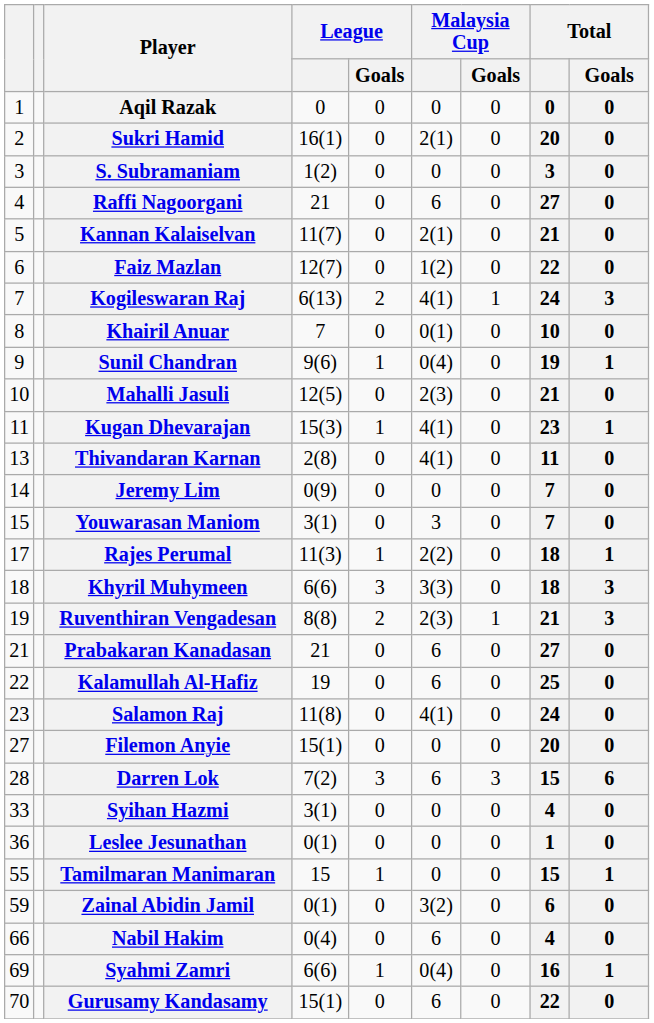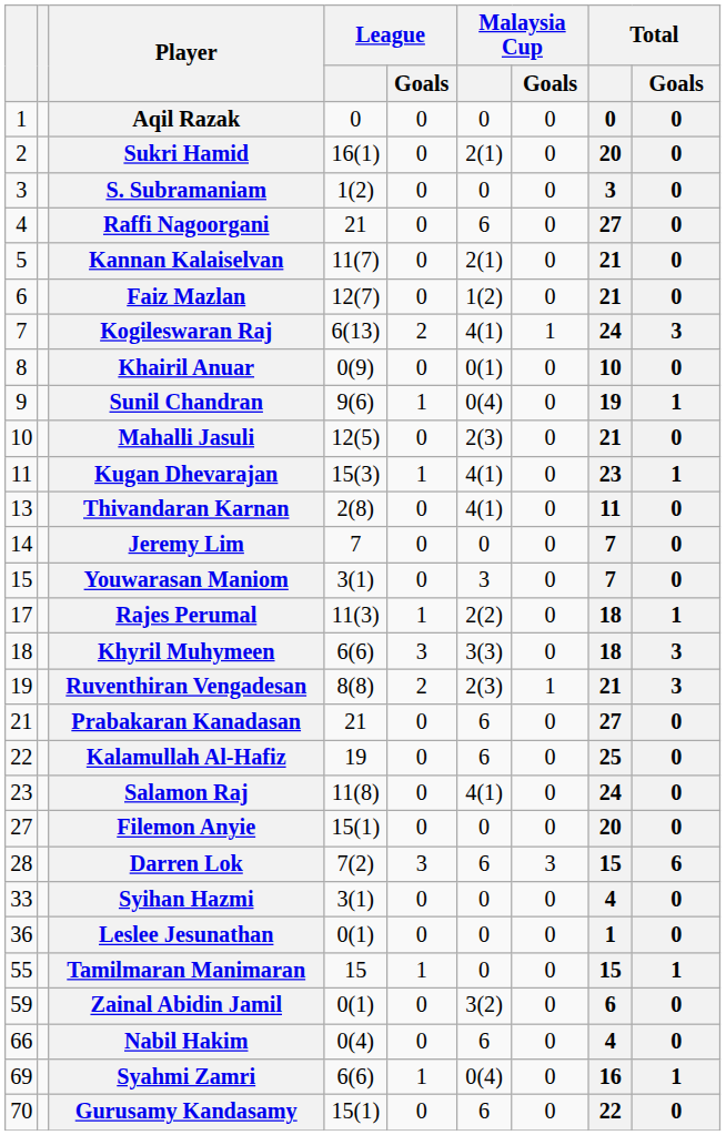 <table class="wikitable sortable plainrowheaders" style="text-align:center">
 <tr>
 <th rowspan="2"></th>
 <th rowspan="2"></th>
 <th rowspan="2" style="width:190px;">Player</th>
 <th colspan="2" style="width:87px;"><a href='#'>League</a></th>
 <th colspan="2" style="width:87px;"><a href='#'>Malaysia Cup</a></th>
 <th colspan="2" style="width:87px;">Total</th>
 </tr>
 <tr>
 <th></th>
 <th>Goals</th>
 <th></th>
 <th>Goals</th>
 <th></th>
 <th>Goals</th>
 </tr>
 <tr>
 <td>1</td>
 <td></td>
 <th scope="row"> Aqil Razak<br></th>
 <td>0</td>
 <td>0<br></td>
 <td>0</td>
 <td>0<br></td>
 <th>0</th>
 <th>0</th>
 </tr>
 <tr>
 <td>2</td>
 <td></td>
 <th scope="row"> <a href='#'>Sukri Hamid</a><br></th>
 <td>16(1)</td>
 <td>0<br></td>
 <td>2(1)</td>
 <td>0<br></td>
 <th>20</th>
 <th>0</th>
 </tr>
 <tr>
 <td>3</td>
 <td></td>
 <th scope="row"> <a href='#'>S. Subramaniam</a><br></th>
 <td>1(2)</td>
 <td>0<br></td>
 <td>0</td>
 <td>0<br></td>
 <th>3</th>
 <th>0</th>
 </tr>
 <tr>
 <td>4</td>
 <td></td>
 <th scope="row"> <a href='#'>Raffi Nagoorgani</a><br></th>
 <td>21</td>
 <td>0<br></td>
 <td>6</td>
 <td>0<br></td>
 <th>27</th>
 <th>0</th>
 </tr>
 <tr>
 <td>5</td>
 <td></td>
 <th scope="row"> <a href='#'>Kannan Kalaiselvan</a><br></th>
 <td>11(7)</td>
 <td>0<br></td>
 <td>2(1)</td>
 <td>0<br></td>
 <th>21</th>
 <th>0</th>
 </tr>
 <tr>
 <td>6</td>
 <td></td>
 <th scope="row"> <a href='#'>Faiz Mazlan</a><br></th>
 <td>12(7)</td>
 <td>0<br></td>
 <td>1(2)</td>
 <td>0<br></td>
-<th>22</th>
+<th>21</th>
 <th>0</th>
 </tr>
 <tr>
 <td>7</td>
 <td></td>
 <th scope="row"> <a href='#'>Kogileswaran Raj</a><br></th>
 <td>6(13)</td>
 <td>2<br></td>
 <td>4(1)</td>
 <td>1<br></td>
 <th>24</th>
 <th>3</th>
 </tr>
 <tr>
 <td>8</td>
 <td></td>
 <th scope="row"> <a href='#'>Khairil Anuar</a><br></th>
-<td>7</td>
+<td>0(9)</td>
 <td>0<br></td>
 <td>0(1)</td>
 <td>0<br></td>
 <th>10</th>
 <th>0</th>
 </tr>
 <tr>
 <td>9</td>
 <td></td>
 <th scope="row"> <a href='#'>Sunil Chandran</a><br></th>
 <td>9(6)</td>
 <td>1<br></td>
 <td>0(4)</td>
 <td>0<br></td>
 <th>19</th>
 <th>1</th>
 </tr>
 <tr>
 <td>10</td>
 <td></td>
 <th scope="row"> <a href='#'>Mahalli Jasuli</a><br></th>
 <td>12(5)</td>
 <td>0<br></td>
 <td>2(3)</td>
 <td>0<br></td>
 <th>21</th>
 <th>0</th>
 </tr>
 <tr>
 <td>11</td>
 <td></td>
 <th scope="row"> <a href='#'>Kugan Dhevarajan</a><br></th>
 <td>15(3)</td>
 <td>1<br></td>
 <td>4(1)</td>
 <td>0<br></td>
 <th>23</th>
 <th>1</th>
 </tr>
 <tr>
 <td>13</td>
 <td></td>
 <th scope="row"> <a href='#'>Thivandaran Karnan</a><br></th>
 <td>2(8)</td>
 <td>0<br></td>
 <td>4(1)</td>
 <td>0<br></td>
 <th>11</th>
 <th>0</th>
 </tr>
 <tr>
 <td>14</td>
 <td></td>
 <th scope="row"> <a href='#'>Jeremy Lim</a><br></th>
-<td>0(9)</td>
+<td>7</td>
 <td>0<br></td>
 <td>0</td>
 <td>0<br></td>
 <th>7</th>
 <th>0</th>
 </tr>
 <tr>
 <td>15</td>
 <td></td>
 <th scope="row"> <a href='#'>Youwarasan Maniom</a><br></th>
 <td>3(1)</td>
 <td>0<br></td>
 <td>3</td>
 <td>0<br></td>
 <th>7</th>
 <th>0</th>
 </tr>
 <tr>
 <td>17</td>
 <td></td>
 <th scope="row"> <a href='#'>Rajes Perumal</a><br></th>
 <td>11(3)</td>
 <td>1<br></td>
 <td>2(2)</td>
 <td>0<br></td>
 <th>18</th>
 <th>1</th>
 </tr>
 <tr>
 <td>18</td>
 <td></td>
 <th scope="row"> <a href='#'>Khyril Muhymeen</a><br></th>
 <td>6(6)</td>
 <td>3<br></td>
 <td>3(3)</td>
 <td>0<br></td>
 <th>18</th>
 <th>3</th>
 </tr>
 <tr>
 <td>19</td>
 <td></td>
 <th scope="row"> <a href='#'>Ruventhiran Vengadesan</a><br></th>
 <td>8(8)</td>
 <td>2<br></td>
 <td>2(3)</td>
 <td>1<br></td>
 <th>21</th>
 <th>3</th>
 </tr>
 <tr>
 <td>21</td>
 <td></td>
 <th scope="row"> <a href='#'>Prabakaran Kanadasan</a><br></th>
 <td>21</td>
 <td>0<br></td>
 <td>6</td>
 <td>0<br></td>
 <th>27</th>
 <th>0</th>
 </tr>
 <tr>
 <td>22</td>
 <td></td>
 <th scope="row"> <a href='#'>Kalamullah Al-Hafiz</a><br></th>
 <td>19</td>
 <td>0<br></td>
 <td>6</td>
 <td>0<br></td>
 <th>25</th>
 <th>0</th>
 </tr>
 <tr>
 <td>23</td>
 <td></td>
 <th scope="row"> <a href='#'>Salamon Raj</a><br></th>
 <td>11(8)</td>
 <td>0<br></td>
 <td>4(1)</td>
 <td>0<br></td>
 <th>24</th>
 <th>0</th>
 </tr>
 <tr>
 <td>27</td>
 <td></td>
 <th scope="row"> <a href='#'>Filemon Anyie</a><br></th>
 <td>15(1)</td>
 <td>0<br></td>
 <td>0</td>
 <td>0<br></td>
 <th>20</th>
 <th>0</th>
 </tr>
 <tr>
 <td>28</td>
 <td></td>
 <th scope="row"> <a href='#'>Darren Lok</a><br></th>
 <td>7(2)</td>
 <td>3<br></td>
 <td>6</td>
 <td>3<br></td>
 <th>15</th>
 <th>6</th>
 </tr>
 <tr>
 <td>33</td>
 <td></td>
 <th scope="row"> <a href='#'>Syihan Hazmi</a><br></th>
 <td>3(1)</td>
 <td>0<br></td>
 <td>0</td>
 <td>0<br></td>
 <th>4</th>
 <th>0</th>
 </tr>
 <tr>
 <td>36</td>
 <td></td>
 <th scope="row"> <a href='#'>Leslee Jesunathan</a><br></th>
 <td>0(1)</td>
 <td>0<br></td>
 <td>0</td>
 <td>0<br></td>
 <th>1</th>
 <th>0</th>
 </tr>
 <tr>
 <td>55</td>
 <td></td>
 <th scope="row"> <a href='#'>Tamilmaran Manimaran</a><br></th>
 <td>15</td>
 <td>1<br></td>
 <td>0</td>
 <td>0<br></td>
 <th>15</th>
 <th>1</th>
 </tr>
 <tr>
 <td>59</td>
 <td></td>
 <th scope="row"> <a href='#'>Zainal Abidin Jamil</a><br></th>
 <td>0(1)</td>
 <td>0<br></td>
 <td>3(2)</td>
 <td>0<br></td>
 <th>6</th>
 <th>0</th>
 </tr>
 <tr>
 <td>66</td>
 <td></td>
 <th scope="row"> <a href='#'>Nabil Hakim</a><br></th>
 <td>0(4)</td>
 <td>0<br></td>
 <td>6</td>
 <td>0<br></td>
 <th>4</th>
 <th>0</th>
 </tr>
 <tr>
 <td>69</td>
 <td></td>
 <th scope="row"> <a href='#'>Syahmi Zamri</a><br></th>
 <td>6(6)</td>
 <td>1<br></td>
 <td>0(4)</td>
 <td>0<br></td>
 <th>16</th>
 <th>1</th>
 </tr>
 <tr>
 <td>70</td>
 <td></td>
 <th scope="row"> <a href='#'>Gurusamy Kandasamy</a><br></th>
 <td>15(1)</td>
 <td>0<br></td>
 <td>6</td>
 <td>0<br></td>
 <th>22</th>
 <th>0</th>
 </tr>
 </table>
